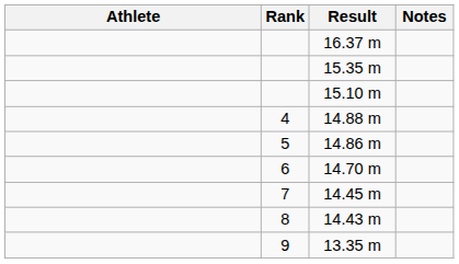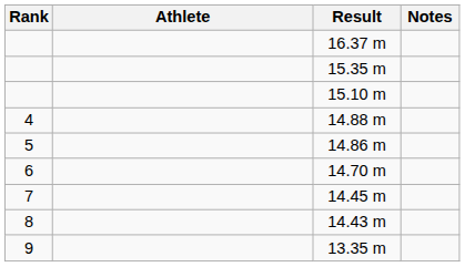 <table class="wikitable sortable" style="text-align:center">
 <tr>
+<th width=40>Rank</th>
 <th width=250>Athlete</th>
-<th width=40>Rank</th>
 <th width=80>Result</th>
 <th width=50>Notes</th>
 </tr>
 <tr>
+<td></td>
 <td align=left></td>
-<td></td>
 <td>16.37 m</td>
 <td></td>
 </tr>
 <tr>
+<td></td>
 <td align=left></td>
-<td></td>
 <td>15.35 m</td>
 <td></td>
 </tr>
 <tr>
+<td></td>
 <td align=left></td>
-<td></td>
 <td>15.10 m</td>
 <td></td>
 </tr>
 <tr>
+<td>4</td>
 <td align=left></td>
-<td>4</td>
 <td>14.88 m</td>
 <td></td>
 </tr>
 <tr>
+<td>5</td>
 <td align=left></td>
-<td>5</td>
 <td>14.86 m</td>
 <td></td>
 </tr>
 <tr>
+<td>6</td>
 <td align=left></td>
-<td>6</td>
 <td>14.70 m</td>
 <td></td>
 </tr>
 <tr>
+<td>7</td>
 <td align=left></td>
-<td>7</td>
 <td>14.45 m</td>
 <td></td>
 </tr>
 <tr>
+<td>8</td>
 <td align=left></td>
-<td>8</td>
 <td>14.43 m</td>
 <td></td>
 </tr>
 <tr>
+<td>9</td>
 <td align=left></td>
-<td>9</td>
 <td>13.35 m</td>
 <td></td>
 </tr>
 </table>
